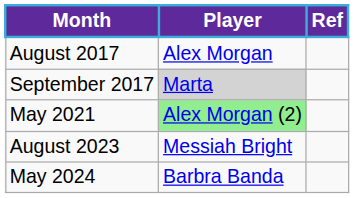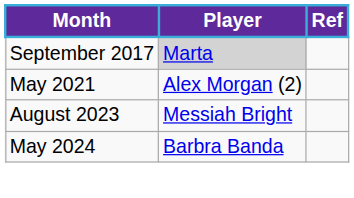 <table class="wikitable">
 <tr>
 <th style="background:#5E299A; color:#FFFFFF; border:2px solid #3aadd9;" scope="col">Month</th>
 <th style="background:#5E299A; color:#FFFFFF; border:2px solid #3aadd9;" scope="col">Player</th>
 <th style="background:#5E299A; color:#FFFFFF; border:2px solid #3aadd9;" scope="col">Ref</th>
-</tr>
-<tr>
-<td>August 2017</td>
-<td> <a href='#'>Alex Morgan</a></td>
-<td></td>
 </tr>
 <tr>
 <td>September 2017</td>
 <td style="background: lightgrey;"> <a href='#'>Marta</a></td>
 <td></td>
 </tr>
 <tr>
 <td>May 2021</td>
-<td style="background: lightgreen;"> <a href='#'>Alex Morgan</a> (2)</td>
+<td> <a href='#'>Alex Morgan</a> (2)</td>
 <td></td>
 </tr>
 <tr>
 <td>August 2023</td>
 <td> <a href='#'>Messiah Bright</a></td>
 <td></td>
 </tr>
 <tr>
 <td>May 2024</td>
 <td> <a href='#'>Barbra Banda</a></td>
 <td></td>
 </tr>
 </table>
